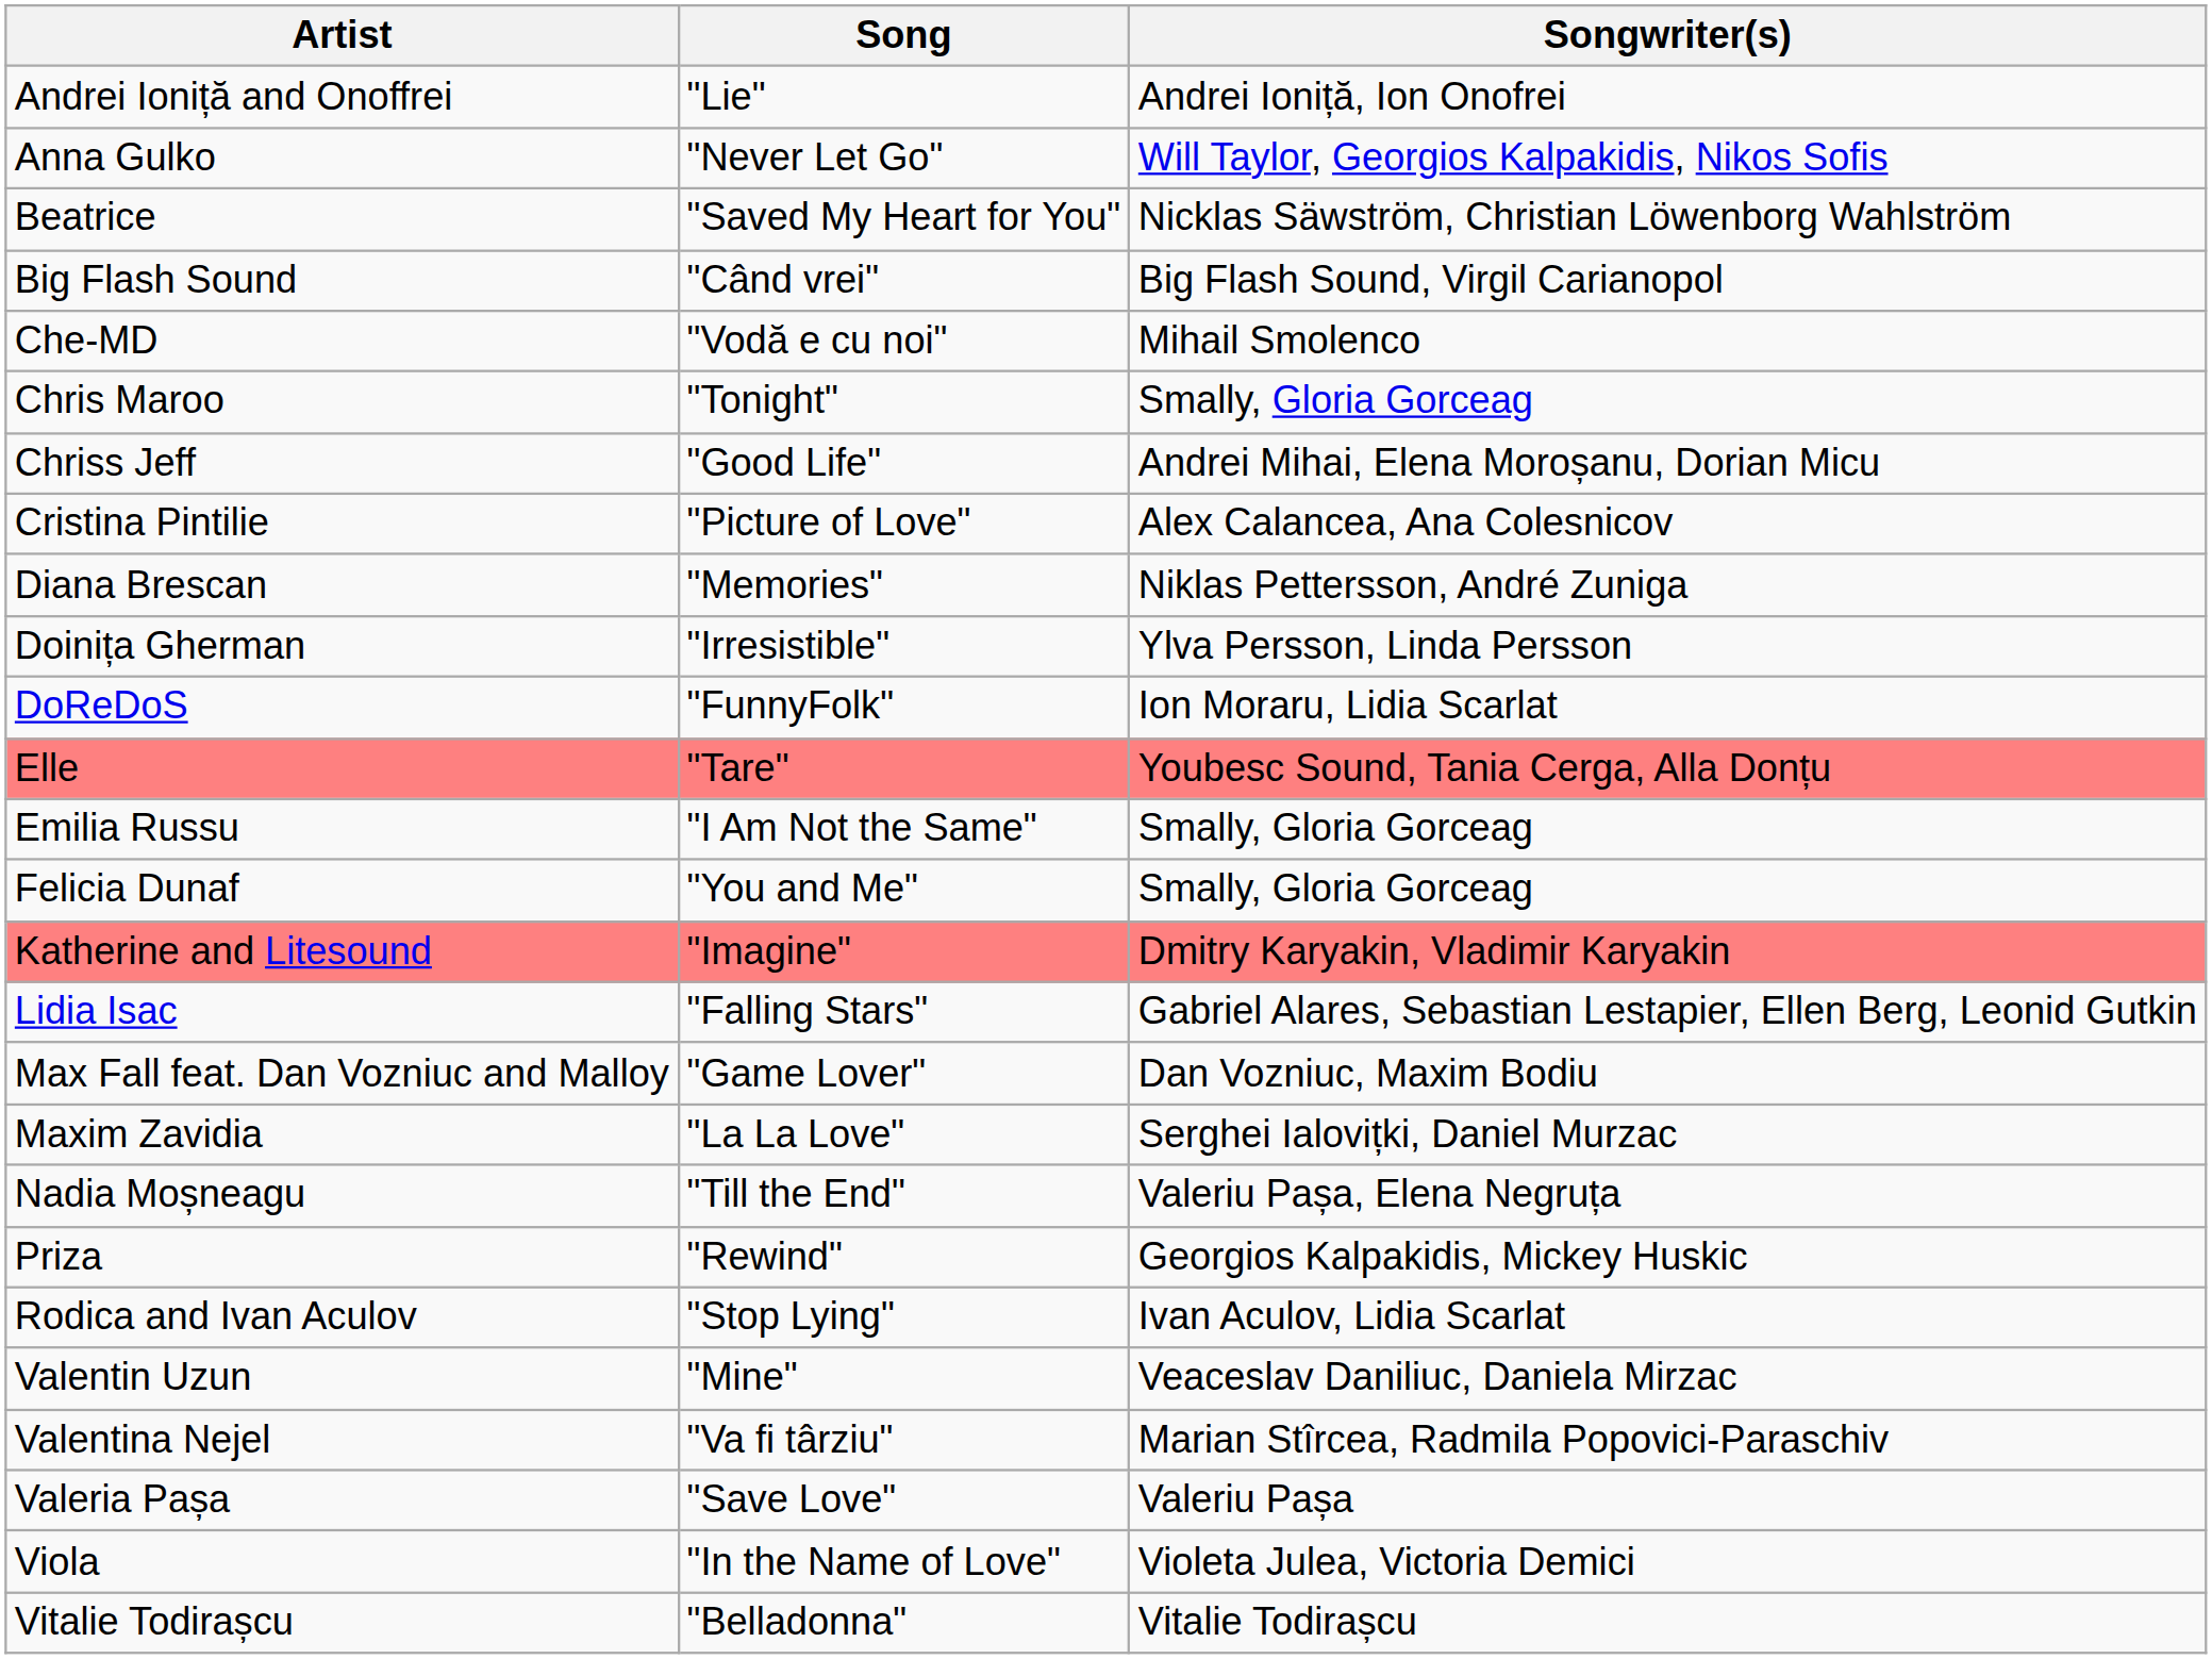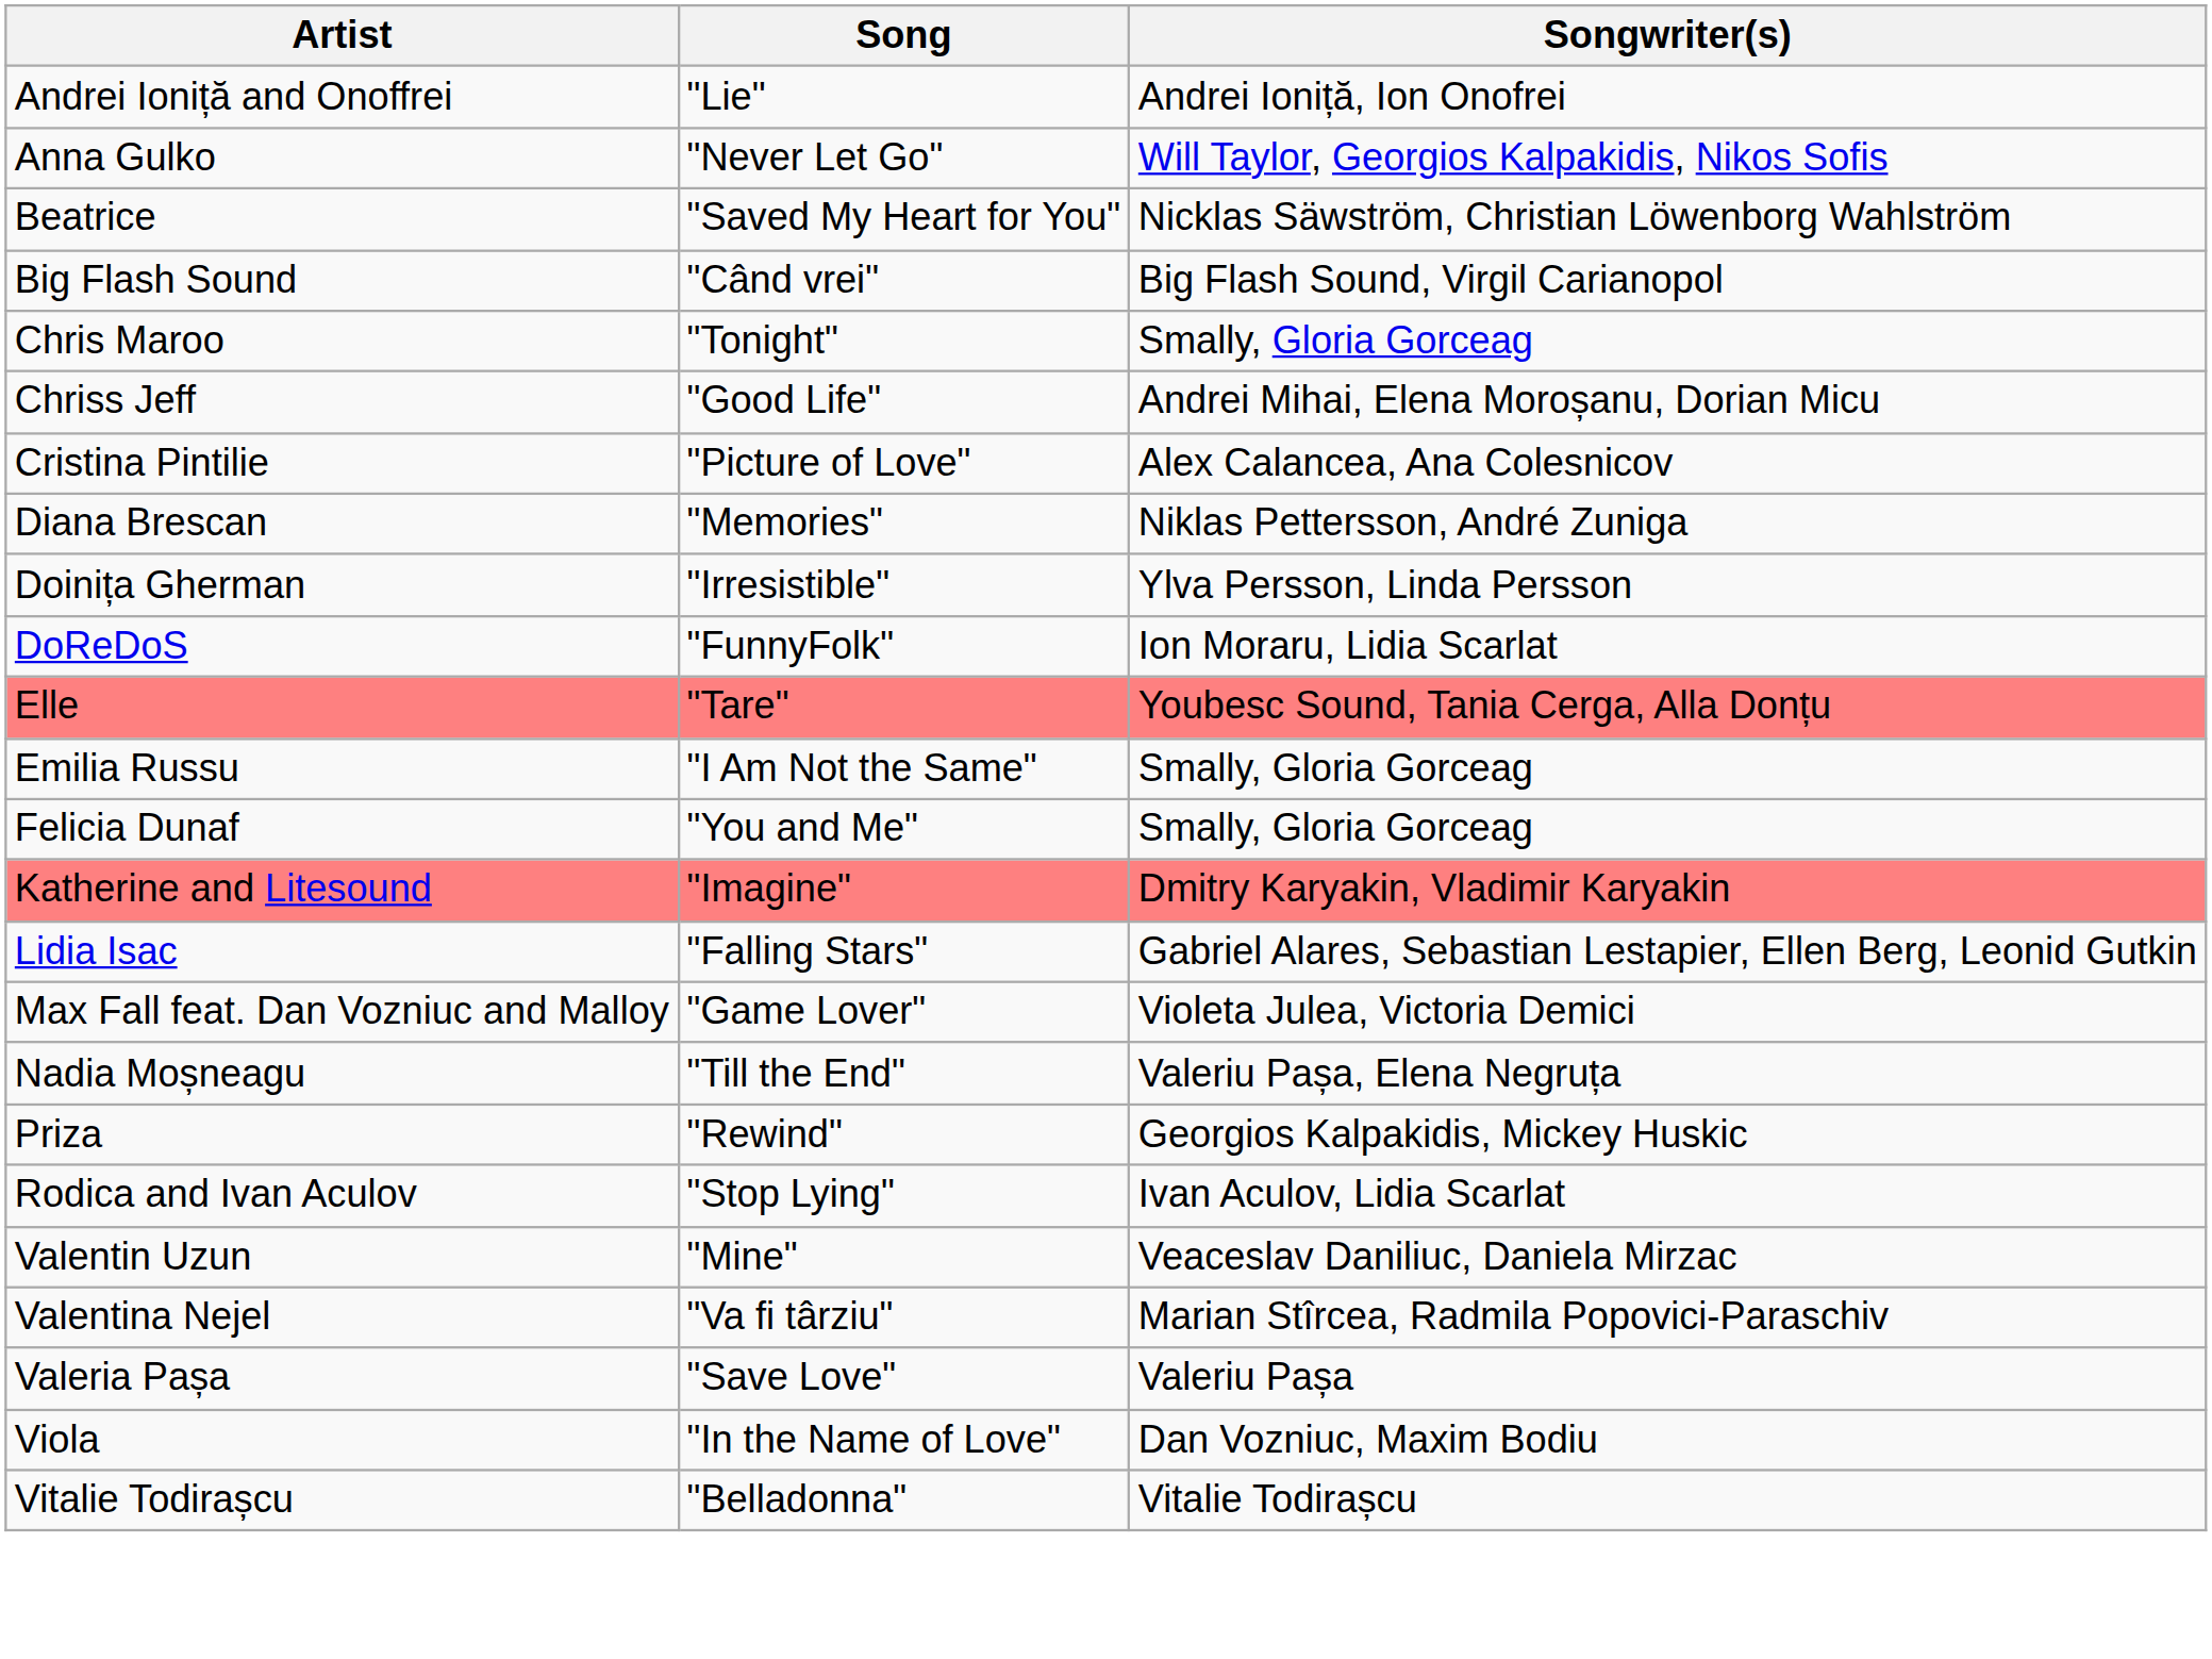 <table class="sortable wikitable" style="margin: 1em auto 1em auto">
 <tr>
 <th>Artist</th>
 <th>Song</th>
 <th>Songwriter(s)</th>
 </tr>
 <tr>
 <td>Andrei Ioniță and Onoffrei</td>
 <td>"Lie"</td>
 <td>Andrei Ioniță, Ion Onofrei</td>
 </tr>
 <tr>
 <td>Anna Gulko</td>
 <td>"Never Let Go"</td>
 <td><a href='#'>Will Taylor</a>, <a href='#'>Georgios Kalpakidis</a>, <a href='#'>Nikos Sofis</a></td>
 </tr>
 <tr>
 <td>Beatrice</td>
 <td>"Saved My Heart for You"</td>
 <td>Nicklas Säwström, Christian Löwenborg Wahlström</td>
 </tr>
 <tr>
 <td>Big Flash Sound</td>
 <td>"Când vrei"</td>
 <td>Big Flash Sound, Virgil Carianopol</td>
-</tr>
-<tr>
-<td>Che-MD</td>
-<td>"Vodă e cu noi"</td>
-<td>Mihail Smolenco</td>
 </tr>
 <tr>
 <td>Chris Maroo</td>
 <td>"Tonight"</td>
 <td>Smally, <a href='#'>Gloria Gorceag</a></td>
 </tr>
 <tr>
 <td>Chriss Jeff</td>
 <td>"Good Life"</td>
 <td>Andrei Mihai, Elena Moroșanu, Dorian Micu</td>
 </tr>
 <tr>
 <td>Cristina Pintilie</td>
 <td>"Picture of Love"</td>
 <td>Alex Calancea, Ana Colesnicov</td>
 </tr>
 <tr>
 <td>Diana Brescan</td>
 <td>"Memories"</td>
 <td>Niklas Pettersson, André Zuniga</td>
 </tr>
 <tr>
 <td>Doinița Gherman</td>
 <td>"Irresistible"</td>
 <td>Ylva Persson, Linda Persson</td>
 </tr>
 <tr>
 <td><a href='#'>DoReDoS</a></td>
 <td>"FunnyFolk"</td>
 <td>Ion Moraru, Lidia Scarlat</td>
 </tr>
 <tr style="background:#fe8080;">
 <td>Elle</td>
 <td>"Tare"</td>
 <td>Youbesc Sound, Tania Cerga, Alla Donțu</td>
 </tr>
 <tr>
 <td>Emilia Russu</td>
 <td>"I Am Not the Same"</td>
 <td>Smally, Gloria Gorceag</td>
 </tr>
 <tr>
 <td>Felicia Dunaf</td>
 <td>"You and Me"</td>
 <td>Smally, Gloria Gorceag</td>
 </tr>
 <tr style="background:#fe8080;">
 <td>Katherine and <a href='#'>Litesound</a></td>
 <td>"Imagine"</td>
 <td>Dmitry Karyakin, Vladimir Karyakin</td>
 </tr>
 <tr>
 <td><a href='#'>Lidia Isac</a></td>
 <td>"Falling Stars"</td>
 <td>Gabriel Alares, Sebastian Lestapier, Ellen Berg, Leonid Gutkin</td>
 </tr>
 <tr>
 <td>Max Fall feat. Dan Vozniuc and Malloy</td>
 <td>"Game Lover"</td>
-<td>Dan Vozniuc, Maxim Bodiu</td>
-</tr>
-<tr>
-<td>Maxim Zavidia</td>
-<td>"La La Love"</td>
-<td>Serghei Ialovițki, Daniel Murzac</td>
+<td>Violeta Julea, Victoria Demici</td>
 </tr>
 <tr>
 <td>Nadia Moșneagu</td>
 <td>"Till the End"</td>
 <td>Valeriu Pașa, Elena Negruța</td>
 </tr>
 <tr>
 <td>Priza</td>
 <td>"Rewind"</td>
 <td>Georgios Kalpakidis, Mickey Huskic</td>
 </tr>
 <tr>
 <td>Rodica and Ivan Aculov</td>
 <td>"Stop Lying"</td>
 <td>Ivan Aculov, Lidia Scarlat</td>
 </tr>
 <tr>
 <td>Valentin Uzun</td>
 <td>"Mine"</td>
 <td>Veaceslav Daniliuc, Daniela Mirzac</td>
 </tr>
 <tr>
 <td>Valentina Nejel</td>
 <td>"Va fi târziu"</td>
 <td>Marian Stîrcea, Radmila Popovici-Paraschiv</td>
 </tr>
 <tr>
 <td>Valeria Pașa</td>
 <td>"Save Love"</td>
 <td>Valeriu Pașa</td>
 </tr>
 <tr>
 <td>Viola</td>
 <td>"In the Name of Love"</td>
-<td>Violeta Julea, Victoria Demici</td>
+<td>Dan Vozniuc, Maxim Bodiu</td>
 </tr>
 <tr>
 <td>Vitalie Todirașcu</td>
 <td>"Belladonna"</td>
 <td>Vitalie Todirașcu</td>
 </tr>
 </table>
